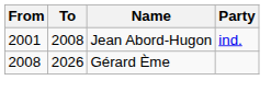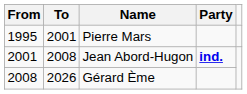 <table class="wikitable">
 <tr>
 <th>From</th>
 <th>To</th>
 <th>Name</th>
 <th>Party</th>
 </tr>
 <tr>
+<td>1995</td>
+<td>2001</td>
+<td>Pierre Mars</td>
+<td></td>
+<td></td>
+</tr>
+<tr>
 <td>2001</td>
 <td>2008</td>
 <td>Jean Abord-Hugon</td>
-<td><a href='#'>ind.</a></td>
+<td><strong><a href='#'>ind.</a></strong></td>
 </tr>
 <tr>
 <td>2008</td>
 <td>2026</td>
 <td>Gérard Ème</td>
 <td></td>
 </tr>
 </table>
